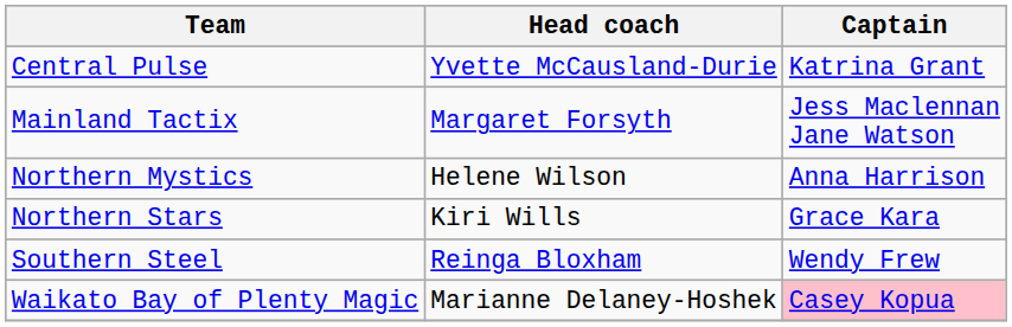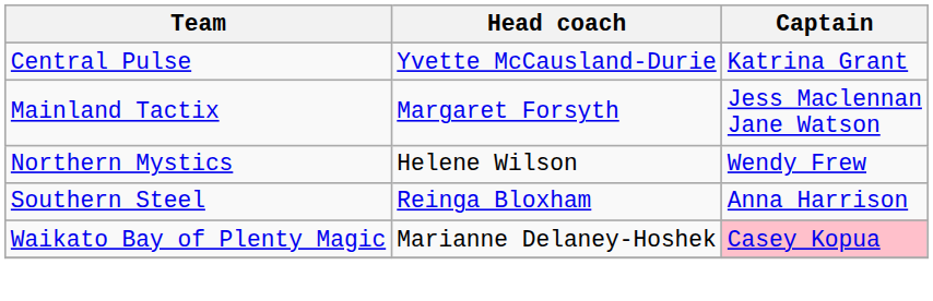 <table class="wikitable collapsible">
 <tr>
 <th>Team</th>
 <th>Head coach</th>
 <th>Captain</th>
 </tr>
 <tr>
 <td><a href='#'>Central Pulse</a></td>
 <td><a href='#'>Yvette McCausland-Durie</a></td>
 <td><a href='#'>Katrina Grant</a></td>
 </tr>
 <tr>
 <td><a href='#'>Mainland Tactix</a></td>
 <td><a href='#'>Margaret Forsyth</a></td>
 <td><a href='#'>Jess Maclennan</a><br><a href='#'>Jane Watson</a></td>
 </tr>
 <tr>
 <td><a href='#'>Northern Mystics</a></td>
 <td>Helene Wilson</td>
-<td><a href='#'>Anna Harrison</a></td>
-</tr>
-<tr>
-<td><a href='#'>Northern Stars</a></td>
-<td>Kiri Wills</td>
-<td><a href='#'>Grace Kara</a></td>
+<td><a href='#'>Wendy Frew</a></td>
 </tr>
 <tr>
 <td><a href='#'>Southern Steel</a></td>
 <td><a href='#'>Reinga Bloxham</a></td>
-<td><a href='#'>Wendy Frew</a></td>
+<td><a href='#'>Anna Harrison</a></td>
 </tr>
 <tr>
 <td><a href='#'>Waikato Bay of Plenty Magic</a></td>
 <td>Marianne Delaney-Hoshek</td>
 <td style="background: pink;"><a href='#'>Casey Kopua</a></td>
 </tr>
 <tr>
 </tr>
 </table>
